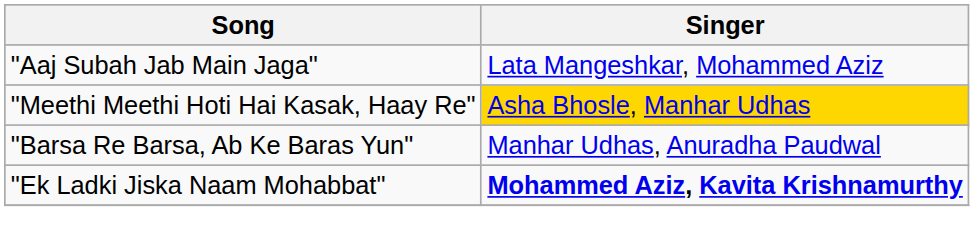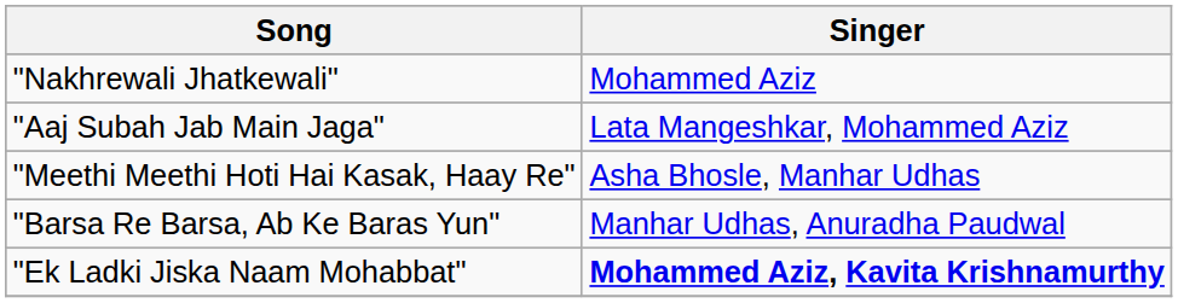 <table class="wikitable" style="font-size:95%;">
 <tr>
 <th>Song</th>
 <th>Singer</th>
+</tr>
+<tr>
+<td>"Nakhrewali Jhatkewali"</td>
+<td><a href='#'>Mohammed Aziz</a></td>
 </tr>
 <tr>
 <td>"Aaj Subah Jab Main Jaga"</td>
 <td><a href='#'>Lata Mangeshkar</a>, <a href='#'>Mohammed Aziz</a></td>
 </tr>
 <tr>
 <td>"Meethi Meethi Hoti Hai Kasak, Haay Re"</td>
-<td style="background: gold;"><a href='#'>Asha Bhosle</a>, <a href='#'>Manhar Udhas</a></td>
+<td><a href='#'>Asha Bhosle</a>, <a href='#'>Manhar Udhas</a></td>
 </tr>
 <tr>
 <td>"Barsa Re Barsa, Ab Ke Baras Yun"</td>
 <td><a href='#'>Manhar Udhas</a>, <a href='#'>Anuradha Paudwal</a></td>
 </tr>
 <tr>
 <td>"Ek Ladki Jiska Naam Mohabbat"</td>
 <td><strong><a href='#'>Mohammed Aziz</a>, <a href='#'>Kavita Krishnamurthy</a></strong></td>
 </tr>
 <tr>
 </tr>
 </table>
